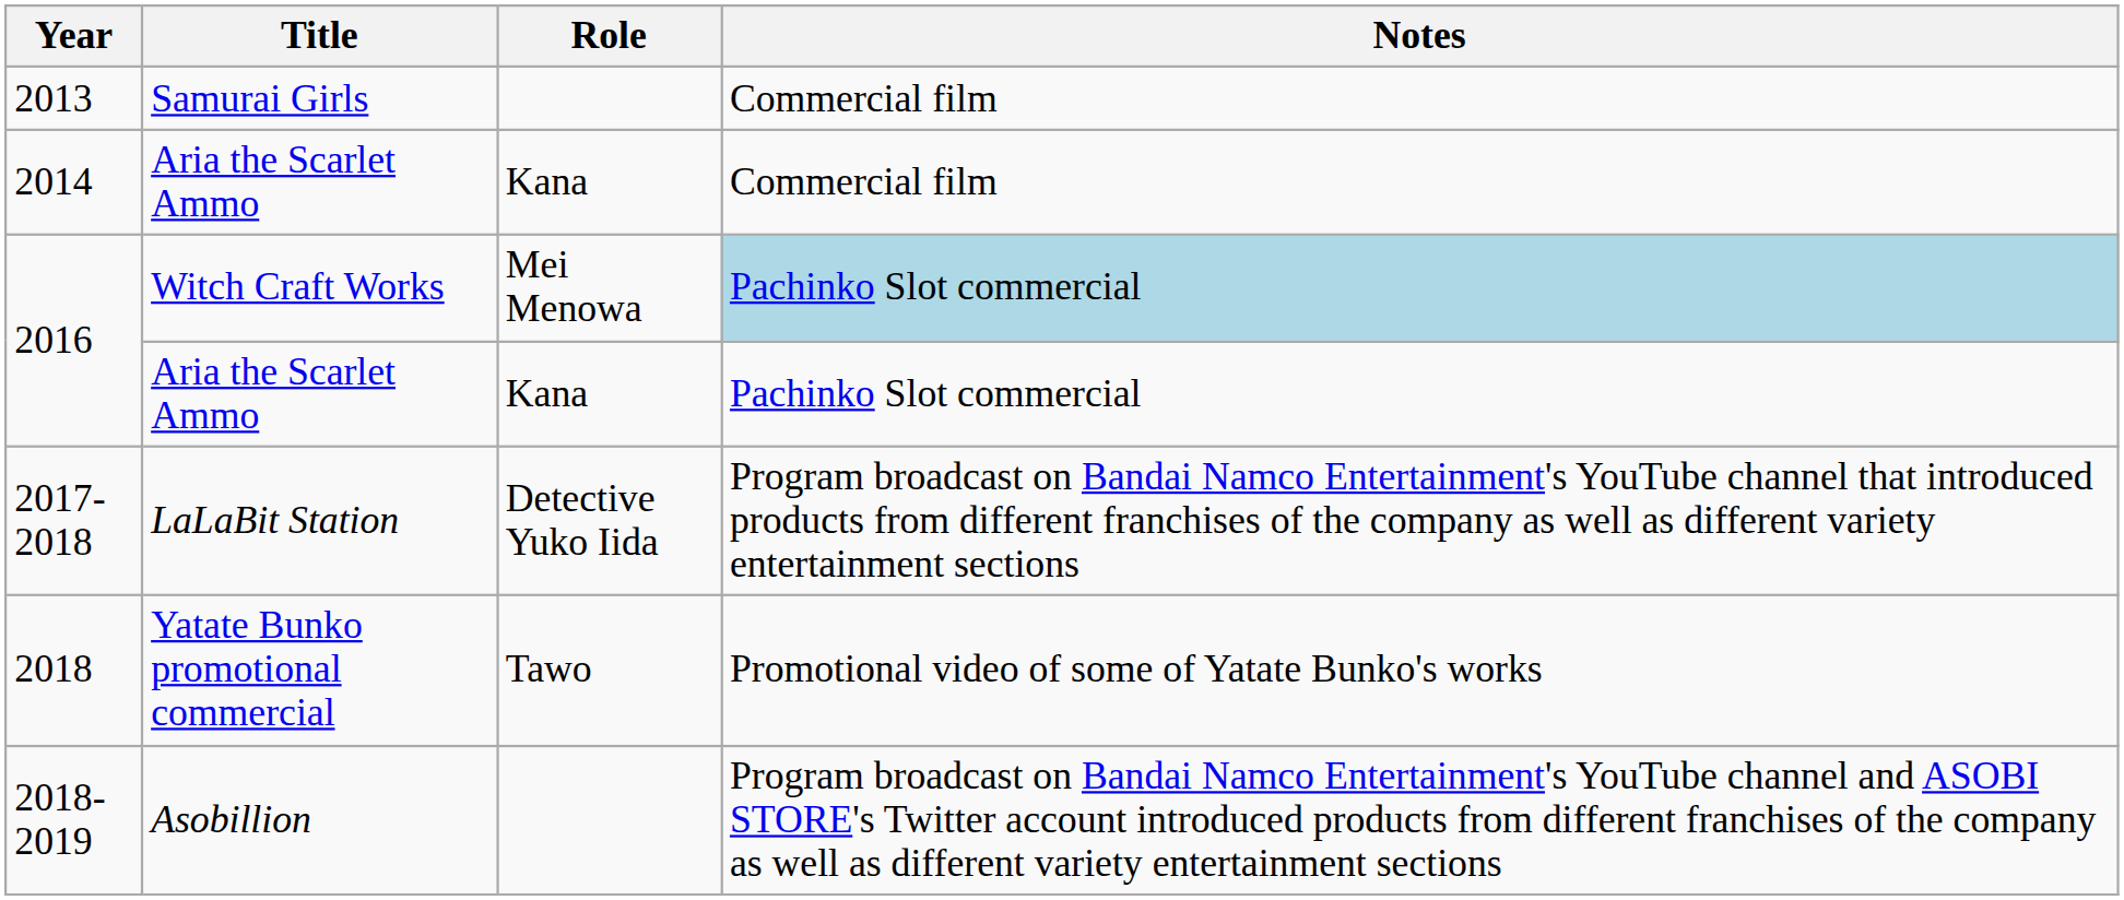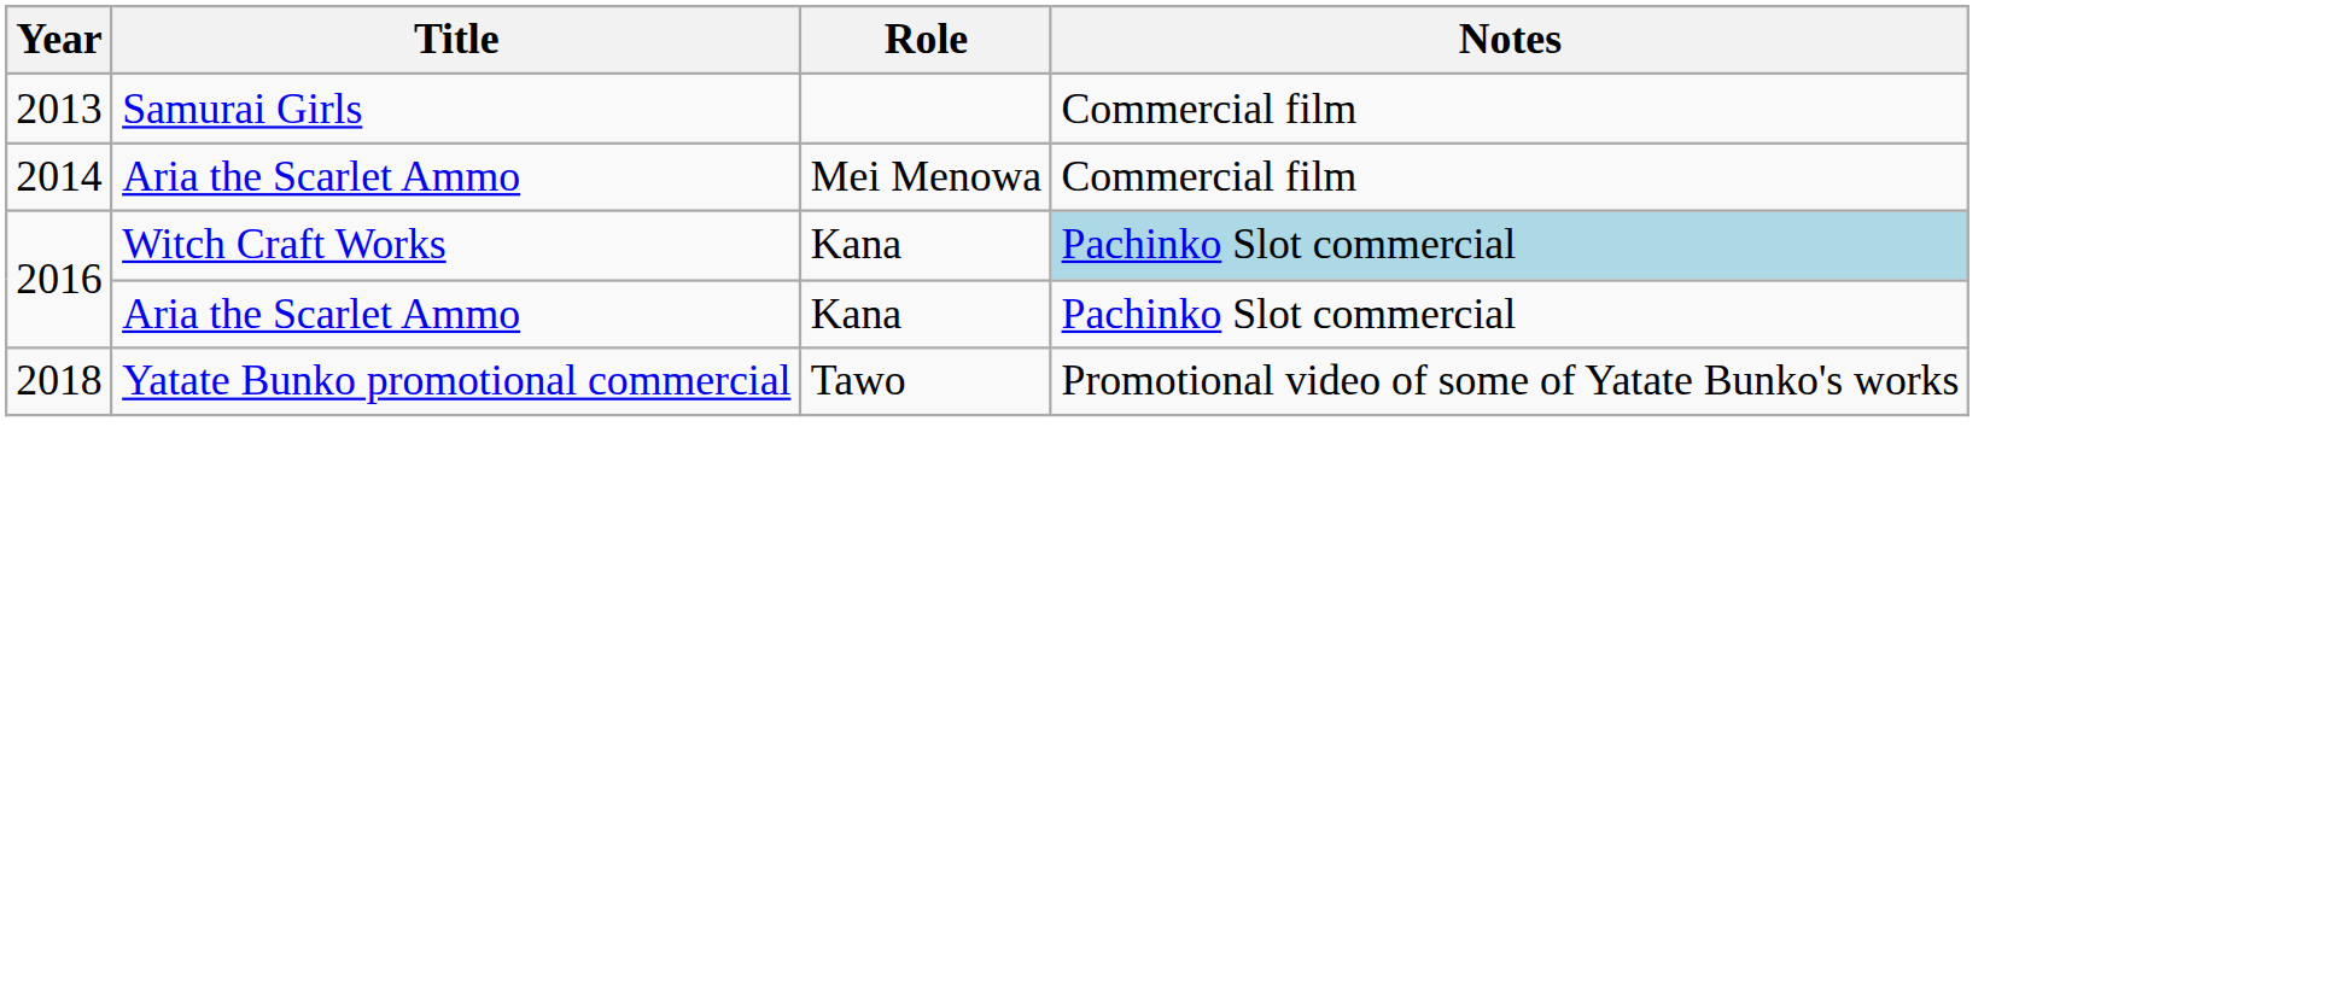 <table class="wikitable">
 <tr>
 <th>Year</th>
 <th>Title</th>
 <th>Role</th>
 <th>Notes</th>
 </tr>
 <tr>
 <td>2013</td>
 <td><a href='#'>Samurai Girls</a></td>
 <td></td>
 <td>Commercial film</td>
 </tr>
 <tr>
 <td>2014</td>
 <td><a href='#'>Aria the Scarlet Ammo</a></td>
-<td>Kana</td>
+<td>Mei Menowa</td>
 <td>Commercial film</td>
 </tr>
 <tr>
 <td rowspan="2">2016</td>
 <td><a href='#'>Witch Craft Works</a></td>
-<td>Mei Menowa</td>
+<td>Kana</td>
 <td style="background: lightblue;"><a href='#'>Pachinko</a> Slot commercial</td>
 </tr>
 <tr>
 <td><a href='#'>Aria the Scarlet Ammo</a></td>
 <td>Kana</td>
 <td><a href='#'>Pachinko</a> Slot commercial</td>
 </tr>
 <tr>
-<td>2017-2018</td>
-<td><em>LaLaBit Station</em></td>
-<td>Detective Yuko Iida</td>
-<td>Program broadcast on <a href='#'>Bandai Namco Entertainment</a>'s YouTube channel that introduced products from different franchises of the company as well as different variety entertainment sections</td>
-</tr>
-<tr>
 <td>2018</td>
 <td><a href='#'>Yatate Bunko promotional commercial</a></td>
 <td>Tawo</td>
 <td>Promotional video of some of Yatate Bunko's works</td>
 </tr>
-<tr>
-<td>2018-2019</td>
-<td><em>Asobillion</em></td>
-<td></td>
-<td>Program broadcast on <a href='#'>Bandai Namco Entertainment</a>'s YouTube channel and <a href='#'>ASOBI STORE</a>'s Twitter account introduced products from different franchises of the company as well as different variety entertainment sections</td>
-</tr>
 </table>
